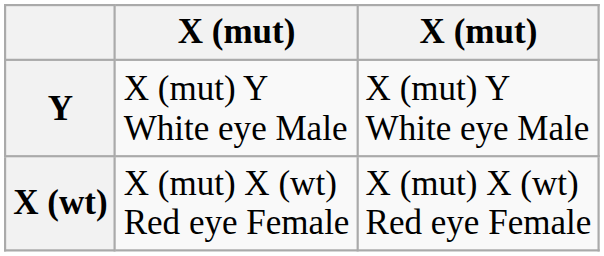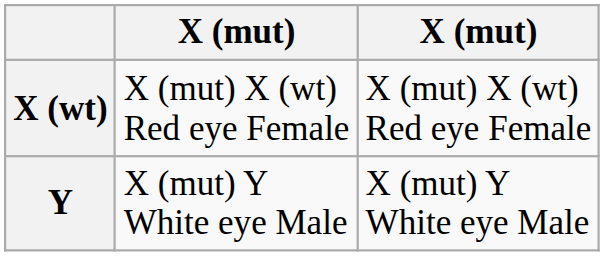 <table class="wikitable">
 <tr>
 <th></th>
 <th>X (mut)</th>
 <th>X (mut)</th>
 </tr>
 <tr>
+<th>X (wt)</th>
+<td>X (mut)   X (wt)<br>Red eye Female</td>
+<td>X (mut)   X (wt)<br>Red eye Female</td>
+</tr>
+<tr>
 <th>Y</th>
 <td>X (mut)   Y<br>White eye Male</td>
 <td>X (mut)   Y<br>White eye Male</td>
 </tr>
-<tr>
-<th>X (wt)</th>
-<td>X (mut)   X (wt)<br>Red eye Female</td>
-<td>X (mut)   X (wt)<br>Red eye Female</td>
-</tr>
 </table>
